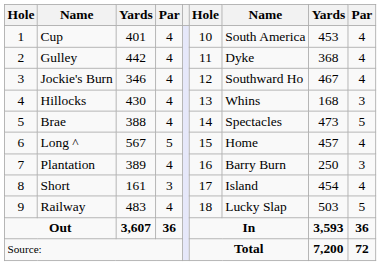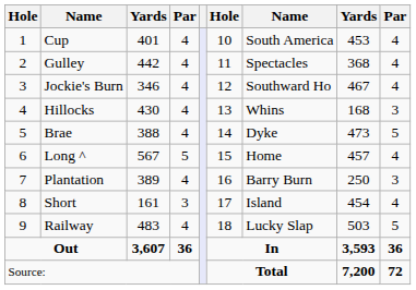 <table class=wikitable style="text-align:center">
 <tr>
 <th>Hole</th>
 <th>Name</th>
 <th>Yards</th>
 <th>Par</th>
 <th></th>
 <th>Hole</th>
 <th>Name</th>
 <th>Yards</th>
 <th>Par</th>
 </tr>
 <tr>
 <td>1</td>
 <td align=left>Cup</td>
 <td>401</td>
 <td>4</td>
 <td style="background:#E6E8FA;" rowspan=11></td>
 <td>10</td>
 <td align=left>South America</td>
 <td>453</td>
 <td>4</td>
 </tr>
 <tr>
 <td>2</td>
 <td align=left>Gulley</td>
 <td>442</td>
 <td>4</td>
 <td>11</td>
-<td align=left>Dyke</td>
+<td align=left>Spectacles</td>
 <td>368</td>
 <td>4</td>
 </tr>
 <tr>
 <td>3</td>
 <td align=left>Jockie's Burn</td>
 <td>346</td>
 <td>4</td>
 <td>12</td>
 <td align=left>Southward Ho</td>
 <td>467</td>
 <td>4</td>
 </tr>
 <tr>
 <td>4</td>
 <td align=left>Hillocks</td>
 <td>430</td>
 <td>4</td>
 <td>13</td>
 <td align=left>Whins</td>
 <td>168</td>
 <td>3</td>
 </tr>
 <tr>
 <td>5</td>
 <td align=left>Brae</td>
 <td>388</td>
 <td>4</td>
 <td>14</td>
-<td align=left>Spectacles</td>
+<td align=left>Dyke</td>
 <td>473</td>
 <td>5</td>
 </tr>
 <tr>
 <td>6</td>
 <td align=left>Long ^</td>
 <td>567</td>
 <td>5</td>
 <td>15</td>
 <td align=left>Home</td>
 <td>457</td>
 <td>4</td>
 </tr>
 <tr>
 <td>7</td>
 <td align=left>Plantation</td>
 <td>389</td>
 <td>4</td>
 <td>16</td>
 <td align=left>Barry Burn</td>
 <td>250</td>
 <td>3</td>
 </tr>
 <tr>
 <td>8</td>
 <td align=left>Short</td>
 <td>161</td>
 <td>3</td>
 <td>17</td>
 <td align=left>Island</td>
 <td>454</td>
 <td>4</td>
 </tr>
 <tr>
 <td>9</td>
 <td align=left>Railway</td>
 <td>483</td>
 <td>4</td>
 <td>18</td>
 <td align=left>Lucky Slap</td>
 <td>503</td>
 <td>5</td>
 </tr>
 <tr>
 <td colspan=2 align=center><strong>Out</strong></td>
 <td align=center><strong>3,607</strong></td>
 <td align=center><strong>36</strong></td>
 <td colspan=2 align=center><strong>In</strong></td>
 <td align=center><strong>3,593</strong></td>
 <td align=center><strong>36</strong></td>
 </tr>
 <tr>
 <td align=left colspan=4><small>Source:</small></td>
 <td colspan=2 align=center><strong>Total</strong></td>
 <td align=center><strong>7,200</strong></td>
 <td align=center><strong>72</strong></td>
 </tr>
 </table>
